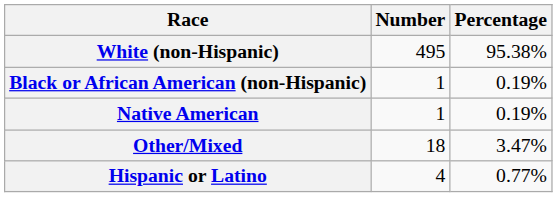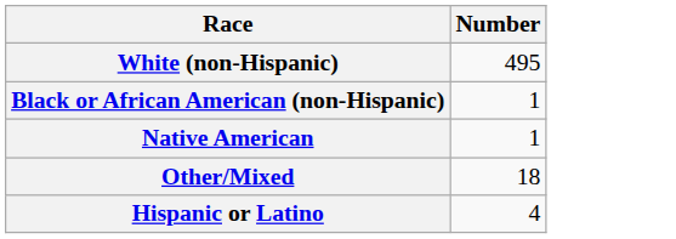 <table class="wikitable" style="text-align:right">
 <tr>
 <th scope="col">Race</th>
 <th scope="col">Number</th>
-<th scope="col">Percentage</th>
 </tr>
 <tr>
 <th scope="row"><a href='#'>White</a> (non-Hispanic)</th>
 <td>495</td>
-<td>95.38%</td>
 </tr>
 <tr>
 <th scope="row"><a href='#'>Black or African American</a> (non-Hispanic)</th>
 <td>1</td>
-<td>0.19%</td>
 </tr>
 <tr>
 <th scope="row"><a href='#'>Native American</a></th>
 <td>1</td>
-<td>0.19%</td>
 </tr>
 <tr>
 <th scope="row"><a href='#'>Other/Mixed</a></th>
 <td>18</td>
-<td>3.47%</td>
 </tr>
 <tr>
 <th scope="row"><a href='#'>Hispanic</a> or <a href='#'>Latino</a></th>
 <td>4</td>
-<td>0.77%</td>
 </tr>
 </table>
